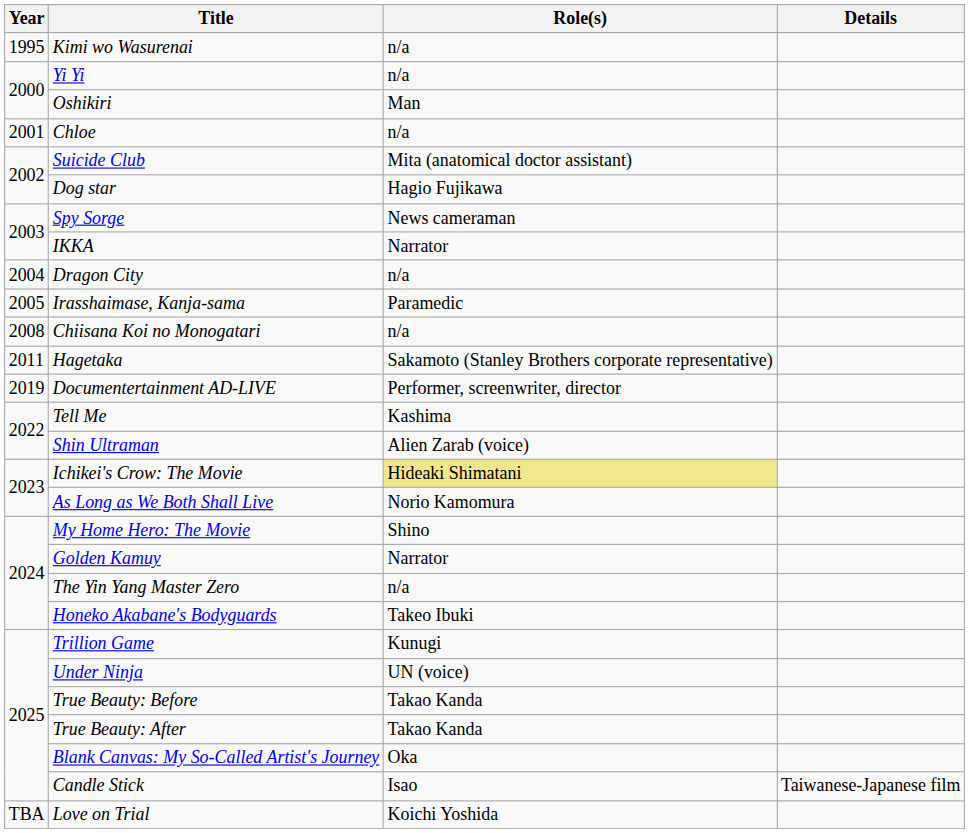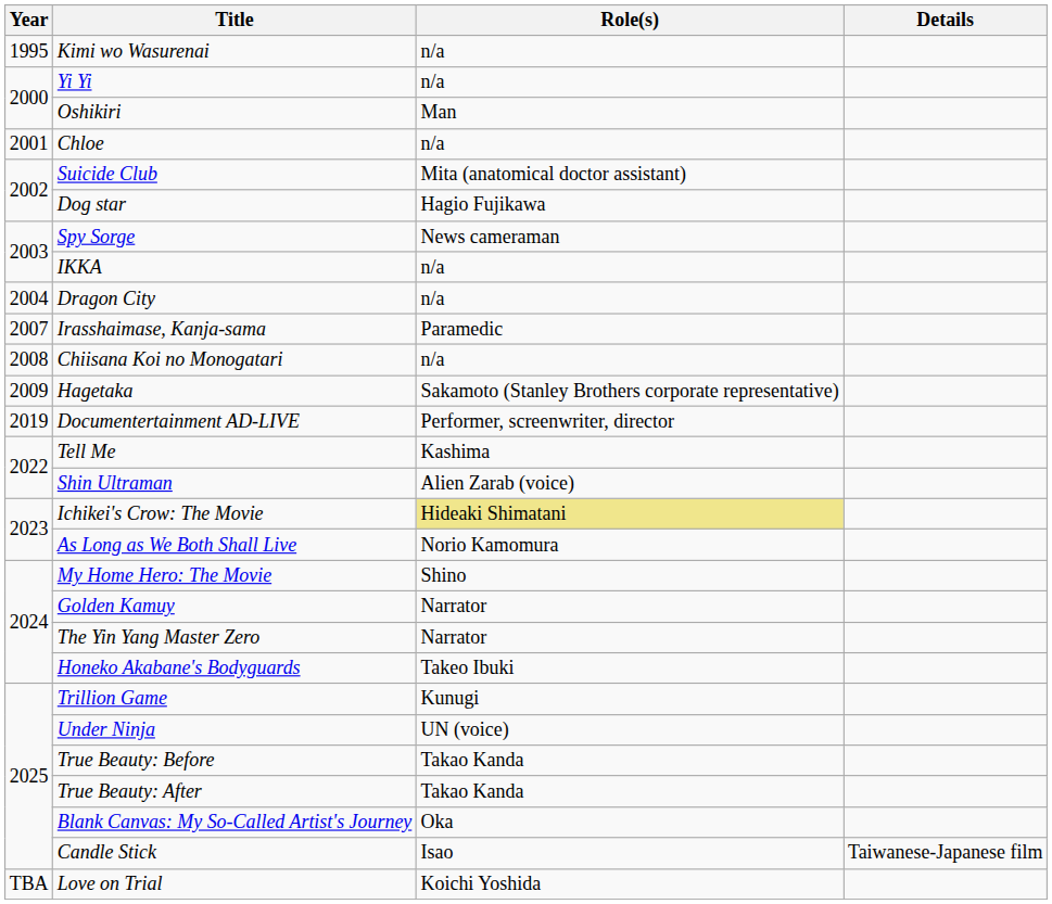 <table class="wikitable">
 <tr>
 <th>Year</th>
 <th>Title</th>
 <th>Role(s)</th>
 <th>Details</th>
 </tr>
 <tr>
 <td>1995</td>
 <td><em>Kimi wo Wasurenai</em></td>
 <td>n/a</td>
 <td></td>
 </tr>
 <tr>
 <td rowspan="2">2000</td>
 <td><em><a href='#'>Yi Yi</a></em></td>
 <td>n/a</td>
 <td></td>
 </tr>
 <tr>
 <td><em>Oshikiri</em></td>
 <td>Man</td>
 <td></td>
 </tr>
 <tr>
 <td>2001</td>
 <td><em>Chloe</em></td>
 <td>n/a</td>
 <td></td>
 </tr>
 <tr>
 <td rowspan="2">2002</td>
 <td><em><a href='#'>Suicide Club</a></em></td>
 <td>Mita (anatomical doctor assistant)</td>
 <td></td>
 </tr>
 <tr>
 <td><em>Dog star</em></td>
 <td>Hagio Fujikawa</td>
 <td></td>
 </tr>
 <tr>
 <td rowspan="2">2003</td>
 <td><em><a href='#'>Spy Sorge</a></em></td>
 <td>News cameraman</td>
 <td></td>
 </tr>
 <tr>
 <td><em>IKKA</em></td>
-<td>Narrator</td>
+<td>n/a</td>
 <td></td>
 </tr>
 <tr>
 <td>2004</td>
 <td><em>Dragon City</em></td>
 <td>n/a</td>
 <td></td>
 </tr>
 <tr>
-<td>2005</td>
+<td>2007</td>
 <td><em>Irasshaimase, Kanja-sama</em></td>
 <td>Paramedic</td>
 <td></td>
 </tr>
 <tr>
 <td>2008</td>
 <td><em>Chiisana Koi no Monogatari</em></td>
 <td>n/a</td>
 <td></td>
 </tr>
 <tr>
-<td>2011</td>
+<td>2009</td>
 <td><em>Hagetaka</em></td>
 <td>Sakamoto (Stanley Brothers corporate representative)</td>
 <td></td>
 </tr>
 <tr>
 <td>2019</td>
 <td><em>Documentertainment AD-LIVE</em></td>
 <td>Performer, screenwriter, director</td>
 <td></td>
 </tr>
 <tr>
 <td rowspan="2">2022</td>
 <td><em>Tell Me</em></td>
 <td>Kashima</td>
 <td></td>
 </tr>
 <tr>
 <td><em><a href='#'>Shin Ultraman</a></em></td>
 <td>Alien Zarab (voice)</td>
 <td></td>
 </tr>
 <tr>
 <td rowspan=2>2023</td>
 <td><em>Ichikei's Crow: The Movie</em></td>
 <td style="background: khaki;">Hideaki Shimatani</td>
 <td></td>
 </tr>
 <tr>
 <td><em><a href='#'>As Long as We Both Shall Live</a></em></td>
 <td>Norio Kamomura</td>
 <td></td>
 </tr>
 <tr>
 <td rowspan="4">2024</td>
 <td><em><a href='#'>My Home Hero: The Movie</a></em></td>
 <td>Shino</td>
 <td></td>
 </tr>
 <tr>
 <td><em><a href='#'>Golden Kamuy</a></em></td>
 <td>Narrator</td>
 <td></td>
 </tr>
 <tr>
 <td><em>The Yin Yang Master Zero</em></td>
-<td>n/a</td>
+<td>Narrator</td>
 <td></td>
 </tr>
 <tr>
 <td><em><a href='#'>Honeko Akabane's Bodyguards</a></em></td>
 <td>Takeo Ibuki</td>
 <td></td>
 </tr>
 <tr>
 <td rowspan=6>2025</td>
 <td><em><a href='#'>Trillion Game</a></em></td>
 <td>Kunugi</td>
 <td></td>
 </tr>
 <tr>
 <td><em><a href='#'>Under Ninja</a></em></td>
 <td>UN (voice)</td>
 <td></td>
 </tr>
 <tr>
 <td><em>True Beauty: Before</em></td>
 <td>Takao Kanda</td>
 <td></td>
 </tr>
 <tr>
 <td><em>True Beauty: After</em></td>
 <td>Takao Kanda</td>
 <td></td>
 </tr>
 <tr>
 <td><em><a href='#'>Blank Canvas: My So-Called Artist's Journey</a></em></td>
 <td>Oka</td>
 <td></td>
 </tr>
 <tr>
 <td><em>Candle Stick</em></td>
 <td>Isao</td>
 <td>Taiwanese-Japanese film</td>
 </tr>
 <tr>
 <td>TBA</td>
 <td><em>Love on Trial</em></td>
 <td>Koichi Yoshida</td>
 <td></td>
 </tr>
 <tr>
 </tr>
 </table>
